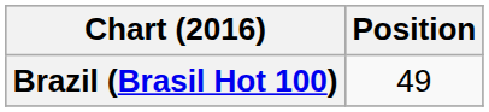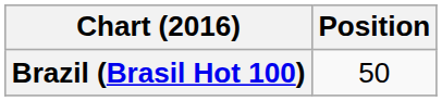 <table class="wikitable plainrowheaders" style="text-align:center">
 <tr>
 <th scope="col">Chart (2016)</th>
 <th>Position</th>
 </tr>
 <tr>
 <th scope="row">Brazil (<a href='#'>Brasil Hot 100</a>)</th>
-<td>49</td>
+<td>50</td>
 </tr>
 </table>
